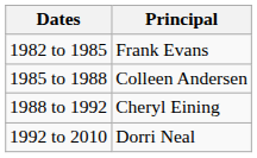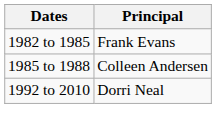 <table class="wikitable" style="margin: 1em auto 1em auto">
 <tr>
 <th>Dates</th>
 <th>Principal</th>
 </tr>
 <tr>
 <td>1982 to 1985</td>
 <td>Frank Evans</td>
 </tr>
 <tr>
 <td>1985 to 1988</td>
 <td>Colleen Andersen</td>
 </tr>
 <tr>
-<td>1988 to 1992</td>
-<td>Cheryl Eining</td>
-</tr>
-<tr>
 <td>1992 to 2010</td>
 <td>Dorri Neal</td>
 </tr>
 </table>
